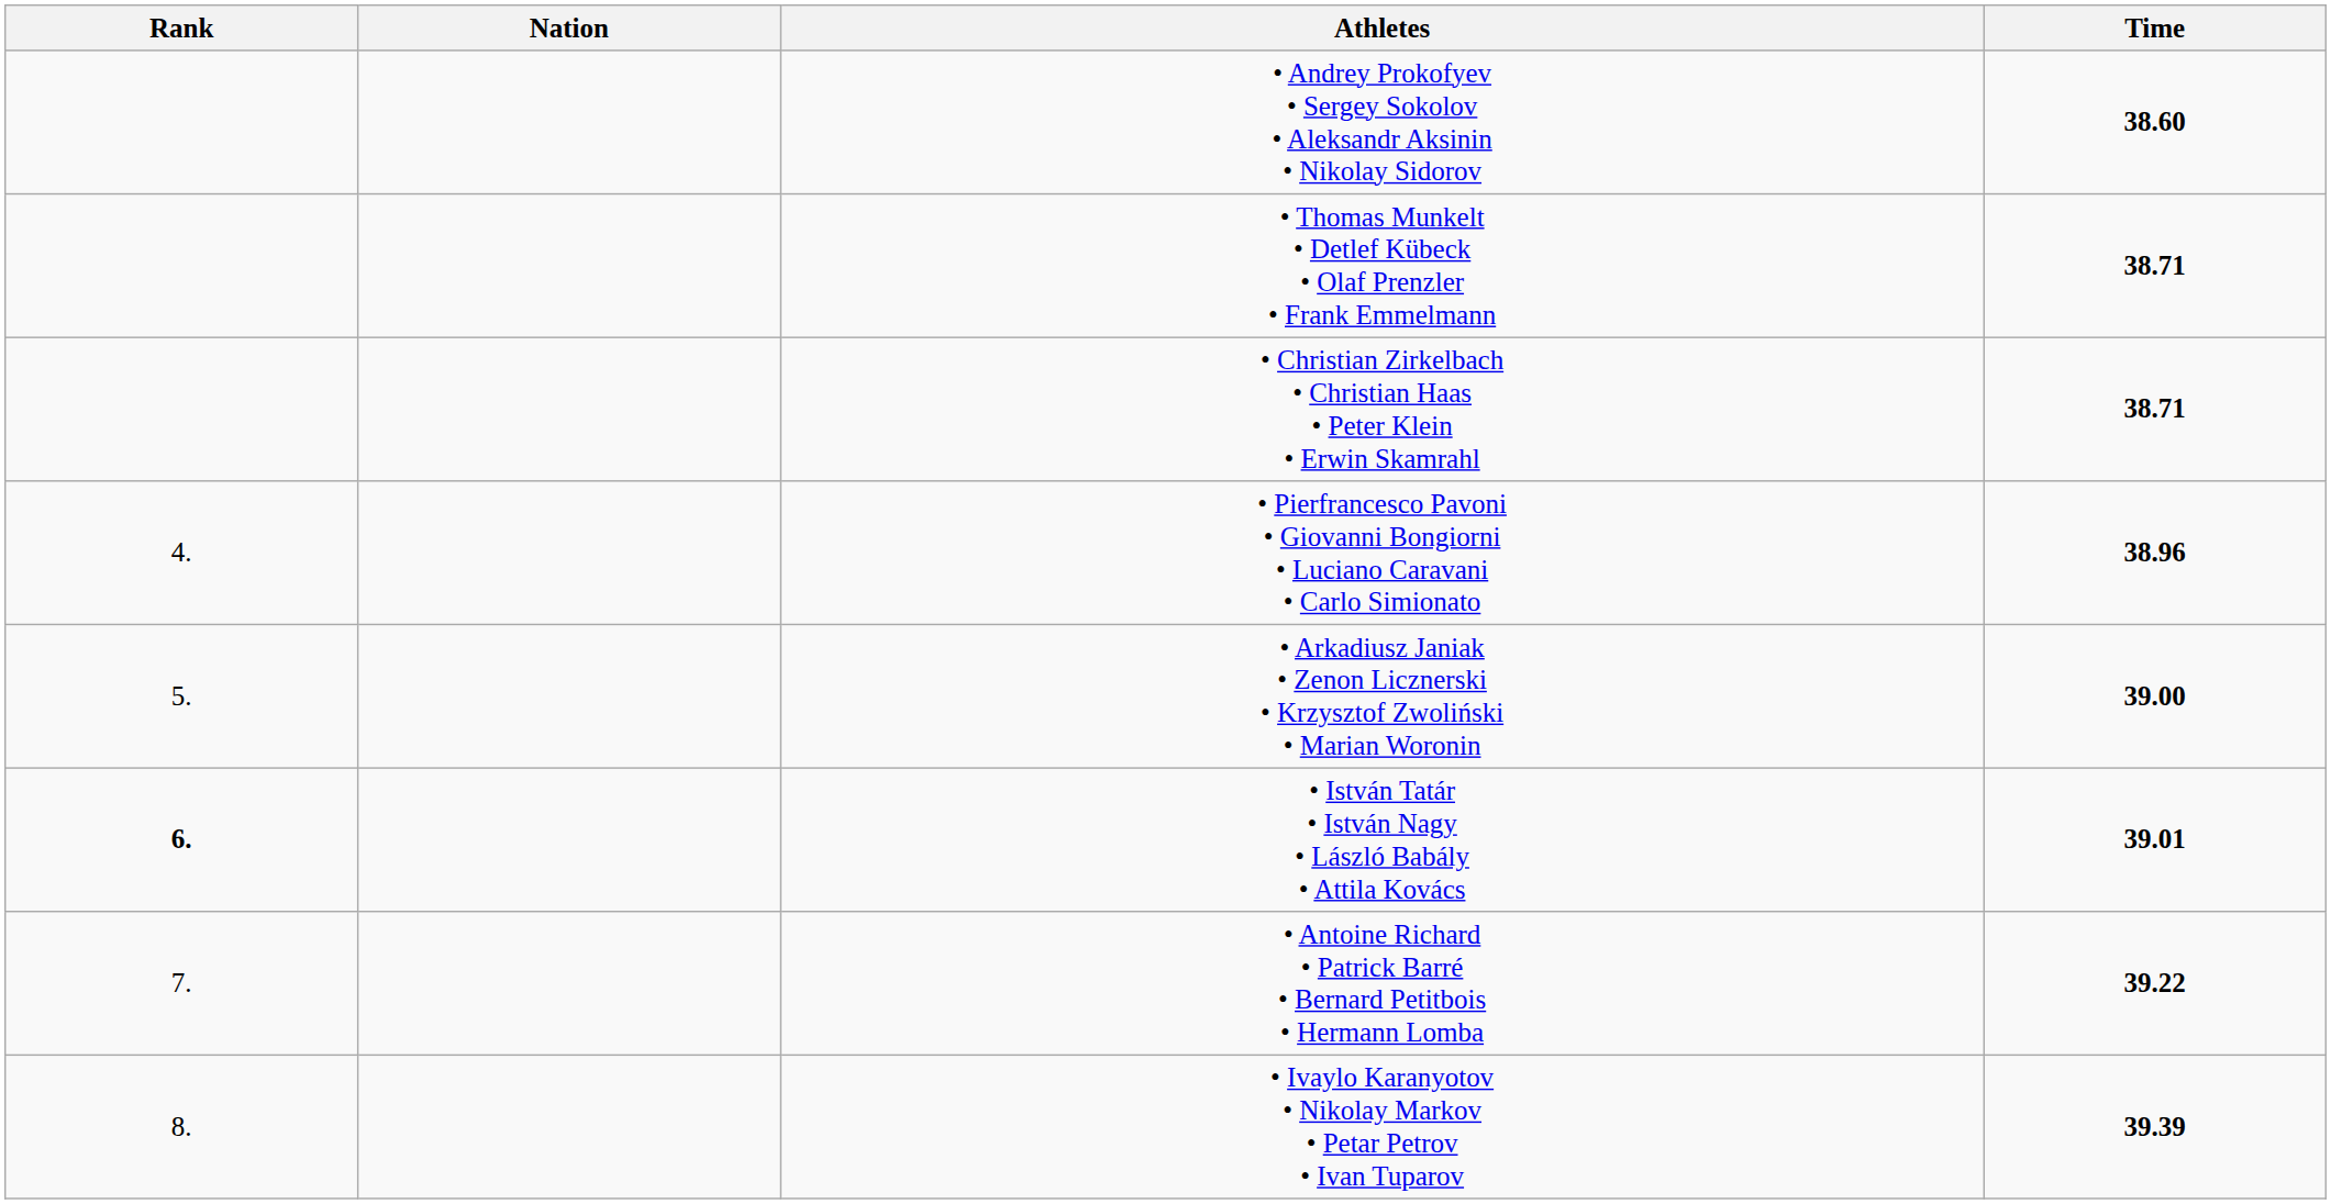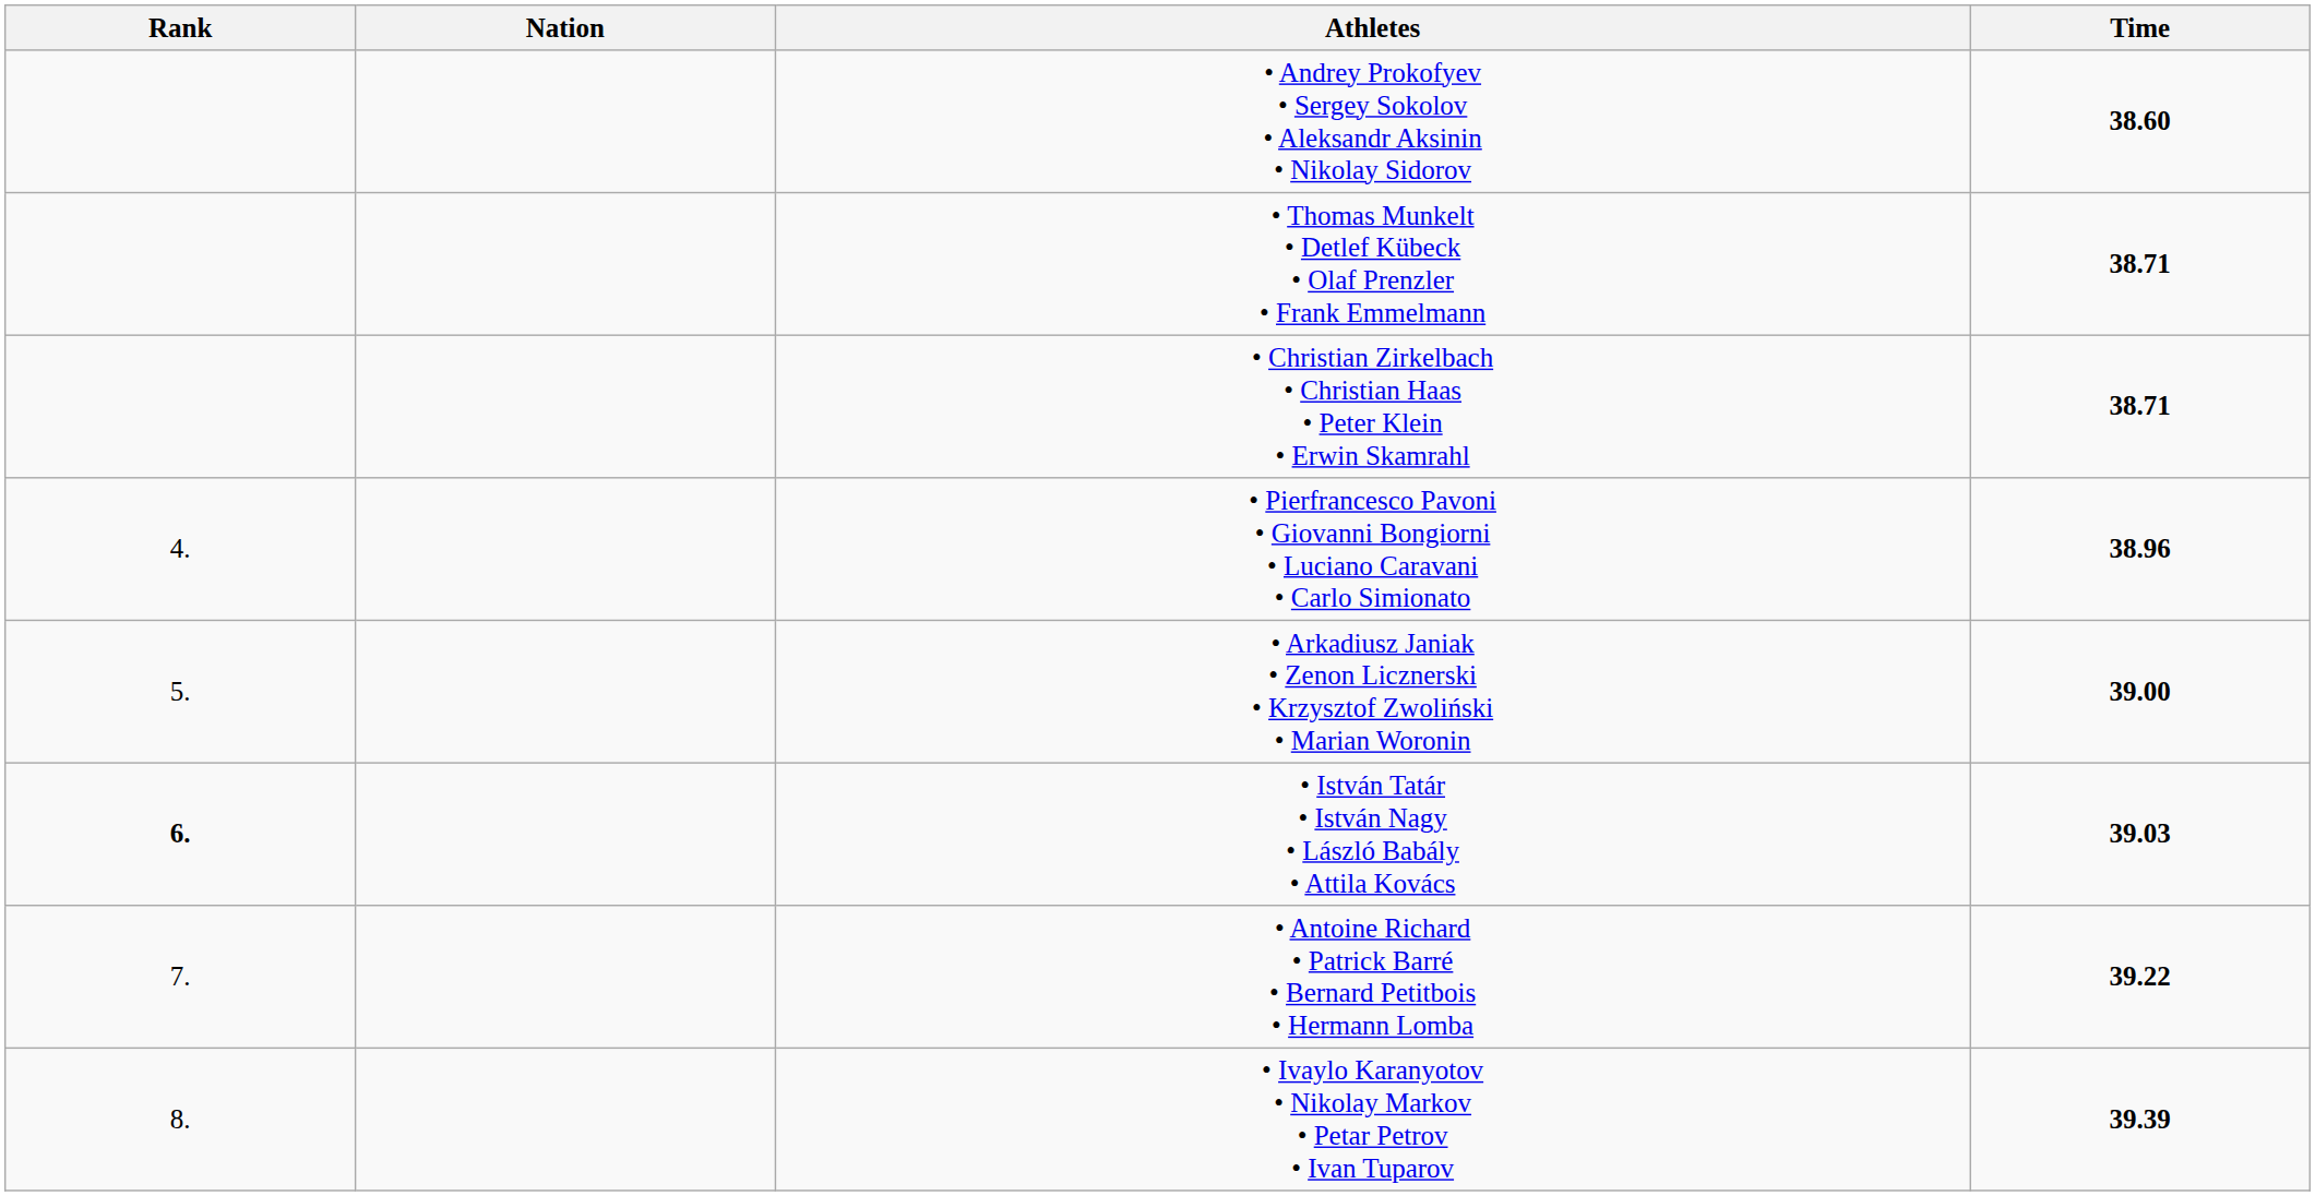 <table class="wikitable" style=" text-align:center; font-size:110%;" width="75%">
 <tr>
 <th>Rank</th>
 <th>Nation</th>
 <th>Athletes</th>
 <th>Time</th>
 </tr>
 <tr>
 <td align="center"></td>
 <td align="center"></td>
 <td>• <a href='#'>Andrey Prokofyev</a><br>• <a href='#'>Sergey Sokolov</a><br>• <a href='#'>Aleksandr Aksinin</a><br>• <a href='#'>Nikolay Sidorov</a></td>
 <td align="center"><strong>38.60</strong></td>
 </tr>
 <tr>
 <td align="center"></td>
 <td align="center"></td>
 <td>• <a href='#'>Thomas Munkelt</a><br>• <a href='#'>Detlef Kübeck</a><br>• <a href='#'>Olaf Prenzler</a><br>• <a href='#'>Frank Emmelmann</a></td>
 <td align="center"><strong>38.71</strong></td>
 </tr>
 <tr>
 <td align="center"></td>
 <td align="center"></td>
 <td>• <a href='#'>Christian Zirkelbach</a><br>• <a href='#'>Christian Haas</a><br>• <a href='#'>Peter Klein</a><br>• <a href='#'>Erwin Skamrahl</a></td>
 <td align="center"><strong>38.71</strong></td>
 </tr>
 <tr>
 <td align="center">4.</td>
 <td align="center"></td>
 <td>• <a href='#'>Pierfrancesco Pavoni</a><br>• <a href='#'>Giovanni Bongiorni</a><br>• <a href='#'>Luciano Caravani</a><br>• <a href='#'>Carlo Simionato</a></td>
 <td align="center"><strong>38.96</strong></td>
 </tr>
 <tr>
 <td align="center">5.</td>
 <td align="center"></td>
 <td>• <a href='#'>Arkadiusz Janiak</a><br>• <a href='#'>Zenon Licznerski</a><br>• <a href='#'>Krzysztof Zwoliński</a><br>• <a href='#'>Marian Woronin</a></td>
 <td align="center"><strong>39.00</strong></td>
 </tr>
 <tr>
 <td align="center"><strong>6.</strong></td>
 <td align="center"></td>
 <td>• <a href='#'>István Tatár</a><br>• <a href='#'>István Nagy</a><br>• <a href='#'>László Babály</a><br>• <a href='#'>Attila Kovács</a></td>
-<td align="center"><strong>39.01</strong></td>
+<td align="center"><strong>39.03</strong></td>
 </tr>
 <tr>
 <td align="center">7.</td>
 <td align="center"></td>
 <td>• <a href='#'>Antoine Richard</a><br>• <a href='#'>Patrick Barré</a><br>• <a href='#'>Bernard Petitbois</a><br>• <a href='#'>Hermann Lomba</a></td>
 <td align="center"><strong>39.22</strong></td>
 </tr>
 <tr>
 <td align="center">8.</td>
 <td align="center"></td>
 <td>• <a href='#'>Ivaylo Karanyotov</a><br>• <a href='#'>Nikolay Markov</a><br>• <a href='#'>Petar Petrov</a><br>• <a href='#'>Ivan Tuparov</a></td>
 <td align="center"><strong>39.39</strong></td>
 </tr>
 </table>
